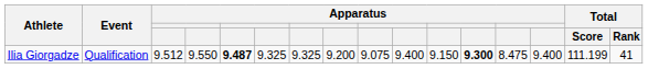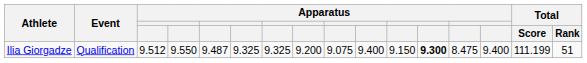 <table class=wikitable style=font-size:90%;text-align:center>
 <tr>
 <th rowspan=3>Athlete</th>
 <th rowspan=3>Event</th>
 <th colspan=12>Apparatus</th>
 <th colspan=2 rowspan=2>Total</th>
 </tr>
 <tr style=font-size:95%>
 <th colspan=2></th>
 <th colspan=2></th>
 <th colspan=2></th>
 <th colspan=2></th>
 <th colspan=2></th>
 <th colspan=2></th>
 </tr>
 <tr style=font-size:95%>
 <th></th>
 <th></th>
 <th></th>
 <th></th>
 <th></th>
 <th></th>
 <th></th>
 <th></th>
 <th></th>
 <th></th>
 <th></th>
 <th></th>
 <th>Score</th>
 <th>Rank</th>
 </tr>
 <tr>
 <td align=left><a href='#'>Ilia Giorgadze</a></td>
 <td align=left rowspan=8><a href='#'>Qualification</a></td>
 <td>9.512</td>
 <td>9.550</td>
-<td><strong>9.487</strong></td>
+<td>9.487</td>
 <td>9.325</td>
 <td>9.325</td>
 <td>9.200</td>
 <td>9.075</td>
 <td>9.400</td>
 <td>9.150</td>
 <td><strong>9.300</strong></td>
 <td>8.475</td>
 <td>9.400</td>
 <td>111.199</td>
-<td>41</td>
+<td>51</td>
 </tr>
 </table>
